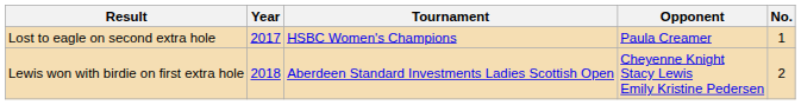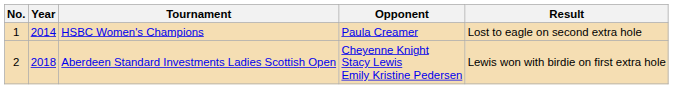 <table class="wikitable" style="font-size:95%;">
 <tr>
-<th>Result</th>
+<th>No.</th>
 <th>Year</th>
 <th>Tournament</th>
 <th>Opponent</th>
-<th>No.</th>
+<th>Result</th>
 </tr>
 <tr style="background:#F5DEB3;">
-<td>Lost to eagle on second extra hole</td>
-<td><a href='#'>2017</a></td>
+<td align=center>1</td>
+<td><a href='#'>2014</a></td>
 <td><a href='#'>HSBC Women's Champions</a></td>
 <td> <a href='#'>Paula Creamer</a></td>
-<td align=center>1</td>
+<td>Lost to eagle on second extra hole</td>
 </tr>
 <tr style="background:#F5DEB3;">
-<td>Lewis won with birdie on first extra hole</td>
+<td align=center>2</td>
 <td><a href='#'>2018</a></td>
 <td><a href='#'>Aberdeen Standard Investments Ladies Scottish Open</a></td>
 <td> <a href='#'>Cheyenne Knight</a><br> <a href='#'>Stacy Lewis</a><br> <a href='#'>Emily Kristine Pedersen</a></td>
-<td align=center>2</td>
+<td>Lewis won with birdie on first extra hole</td>
 </tr>
 </table>
